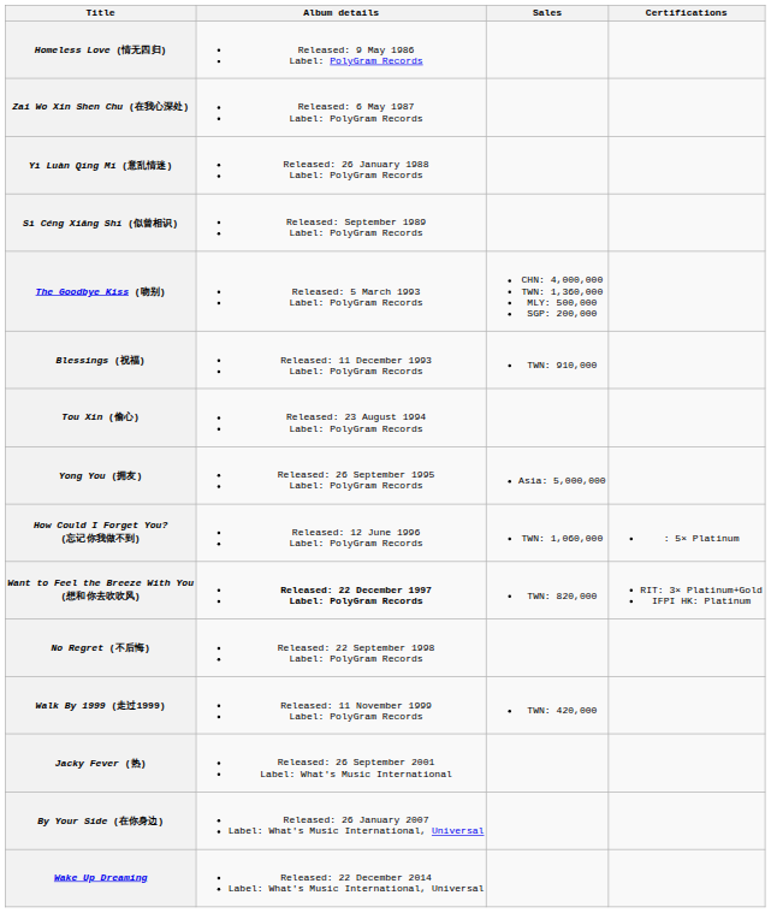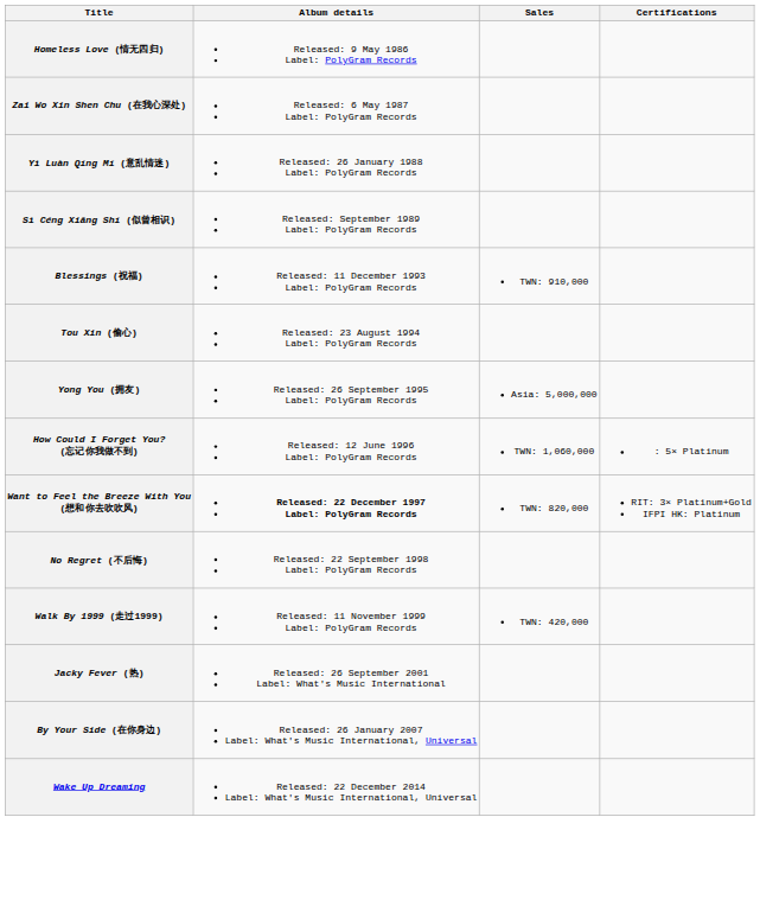 <table class="wikitable plainrowheaders" style="text-align:center;">
 <tr>
 <th>Title</th>
 <th>Album details</th>
 <th>Sales</th>
 <th>Certifications</th>
 </tr>
 <tr>
 <th scope="row"><em>Homeless Love</em> (情无四归)</th>
 <td><br><ul><li>Released: 9 May 1986</li><li>Label: <a href='#'>PolyGram Records</a></li></ul></td>
 <td></td>
 <td></td>
 </tr>
 <tr>
 <th scope="row"><em>Zai Wo Xin Shen Chu</em> (在我心深处)</th>
 <td><br><ul><li>Released: 6 May 1987</li><li>Label: PolyGram Records</li></ul></td>
 <td></td>
 <td></td>
 </tr>
 <tr>
 <th scope="row"><em>Yì Luàn Qíng Mí</em> (意乱情迷)</th>
 <td><br><ul><li>Released: 26 January 1988</li><li>Label: PolyGram Records</li></ul></td>
 <td></td>
 <td></td>
 </tr>
 <tr>
 <th scope="row"><em>Sì Céng Xiāng Shí</em> (似曾相识)</th>
 <td><br><ul><li>Released: September 1989</li><li>Label: PolyGram Records</li></ul></td>
 <td></td>
-<td></td>
-</tr>
-<tr>
-<th scope="row"><a href='#'><em>The Goodbye Kiss</em></a> (吻别)</th>
-<td><br><ul><li>Released: 5 March 1993</li><li>Label: PolyGram Records</li></ul></td>
-<td><br><ul><li>CHN: 4,000,000</li><li>TWN: 1,360,000</li><li>MLY: 500,000</li><li>SGP: 200,000</li></ul></td>
 <td></td>
 </tr>
 <tr>
 <th scope="row"><em>Blessings</em> (祝福)</th>
 <td><br><ul><li>Released: 11 December 1993</li><li>Label: PolyGram Records</li></ul></td>
 <td><br><ul><li>TWN: 910,000</li></ul></td>
 <td></td>
 </tr>
 <tr>
 <th scope="row"><em>Tou Xin</em> (偷心)</th>
 <td><br><ul><li>Released: 23 August 1994</li><li>Label: PolyGram Records</li></ul></td>
 <td></td>
 <td></td>
 </tr>
 <tr>
 <th scope="row"><em>Yong You</em> (拥友)</th>
 <td><br><ul><li>Released: 26 September 1995</li><li>Label: PolyGram Records</li></ul></td>
 <td><br><ul><li>Asia: 5,000,000</li></ul></td>
 <td></td>
 </tr>
 <tr>
 <th scope="row"><em>How Could I Forget You?</em><br>(忘记你我做不到)</th>
 <td><br><ul><li>Released: 12 June 1996</li><li>Label: PolyGram Records</li></ul></td>
 <td><br><ul><li>TWN: 1,060,000</li></ul></td>
 <td><br><ul><li>: 5× Platinum</li></ul></td>
 </tr>
 <tr>
 <th scope="row"><em>Want to Feel the Breeze With You</em><br>(想和你去吹吹风)</th>
 <td><strong><br><ul><li>Released: 22 December 1997</li><li>Label: PolyGram Records</li></ul></strong></td>
 <td><br><ul><li>TWN: 820,000</li></ul></td>
 <td><br><ul><li>RIT: 3× Platinum+Gold</li><li>IFPI HK: Platinum</li></ul></td>
 </tr>
 <tr>
 <th scope="row"><em>No Regret</em> (不后悔)</th>
 <td><br><ul><li>Released: 22 September 1998</li><li>Label: PolyGram Records</li></ul></td>
 <td></td>
 <td></td>
 </tr>
 <tr>
 <th scope="row"><em>Walk By 1999</em> (走过1999)</th>
 <td><br><ul><li>Released: 11 November 1999</li><li>Label: PolyGram Records</li></ul></td>
 <td><br><ul><li>TWN: 420,000</li></ul></td>
 <td></td>
 </tr>
 <tr>
 <th scope="row"><em>Jacky Fever</em> (热)</th>
 <td><br><ul><li>Released: 26 September 2001</li><li>Label: What's Music International</li></ul></td>
 <td></td>
 <td></td>
 </tr>
 <tr>
 <th scope="row"><em>By Your Side</em> (在你身边)</th>
 <td><br><ul><li>Released: 26 January 2007</li><li>Label: What's Music International, <a href='#'>Universal</a></li></ul></td>
 <td></td>
 <td></td>
 </tr>
 <tr>
 <th scope="row"><em><a href='#'>Wake Up Dreaming</a></em></th>
 <td><br><ul><li>Released: 22 December 2014</li><li>Label: What's Music International, Universal</li></ul></td>
 <td></td>
 <td></td>
 </tr>
 </table>
